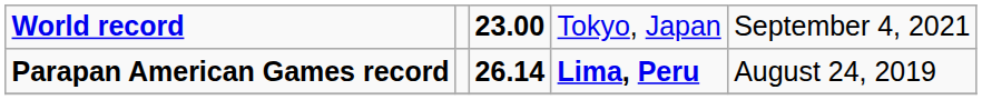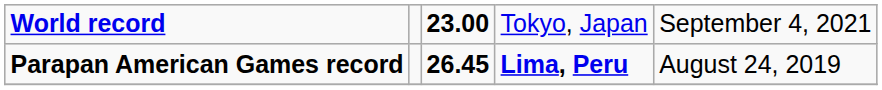 <table class="wikitable">
 <tr>
 <td><strong><a href='#'>World record</a></strong></td>
 <td></td>
 <td><strong>23.00</strong></td>
 <td><a href='#'>Tokyo</a>, <a href='#'>Japan</a></td>
 <td>September 4, 2021</td>
 </tr>
 <tr>
 <td><strong>Parapan American Games record</strong></td>
 <td></td>
-<td><strong>26.14</strong></td>
+<td><strong>26.45</strong></td>
 <td><strong><a href='#'>Lima</a>, <a href='#'>Peru</a></strong></td>
 <td>August 24, 2019</td>
 </tr>
 <tr>
 </tr>
 </table>
